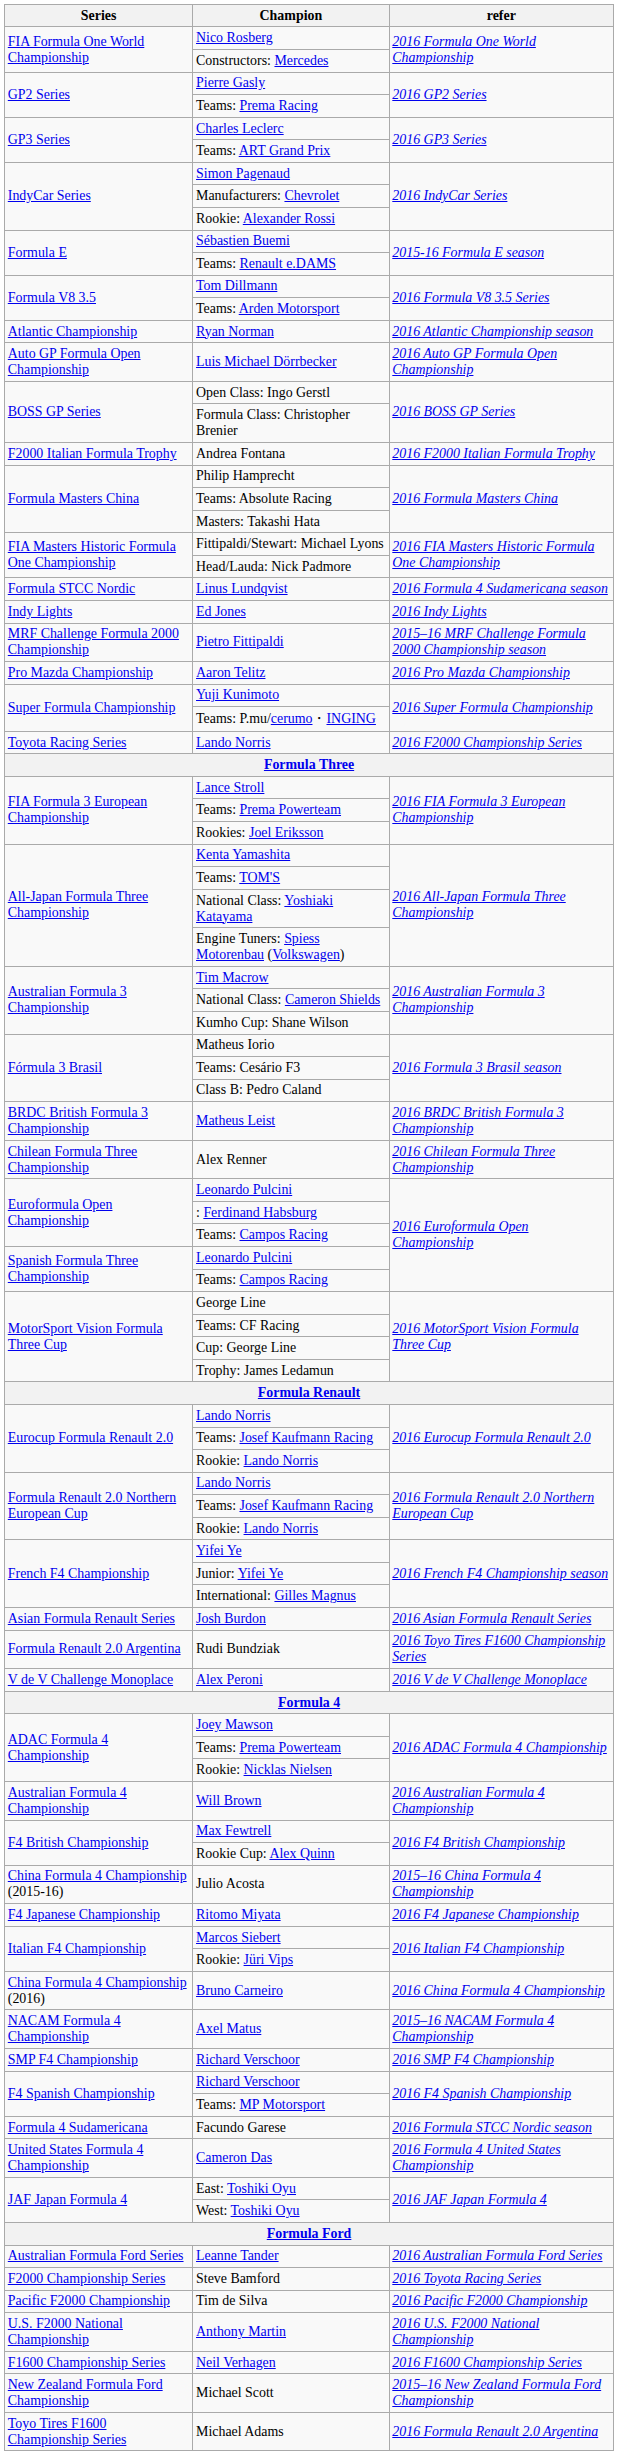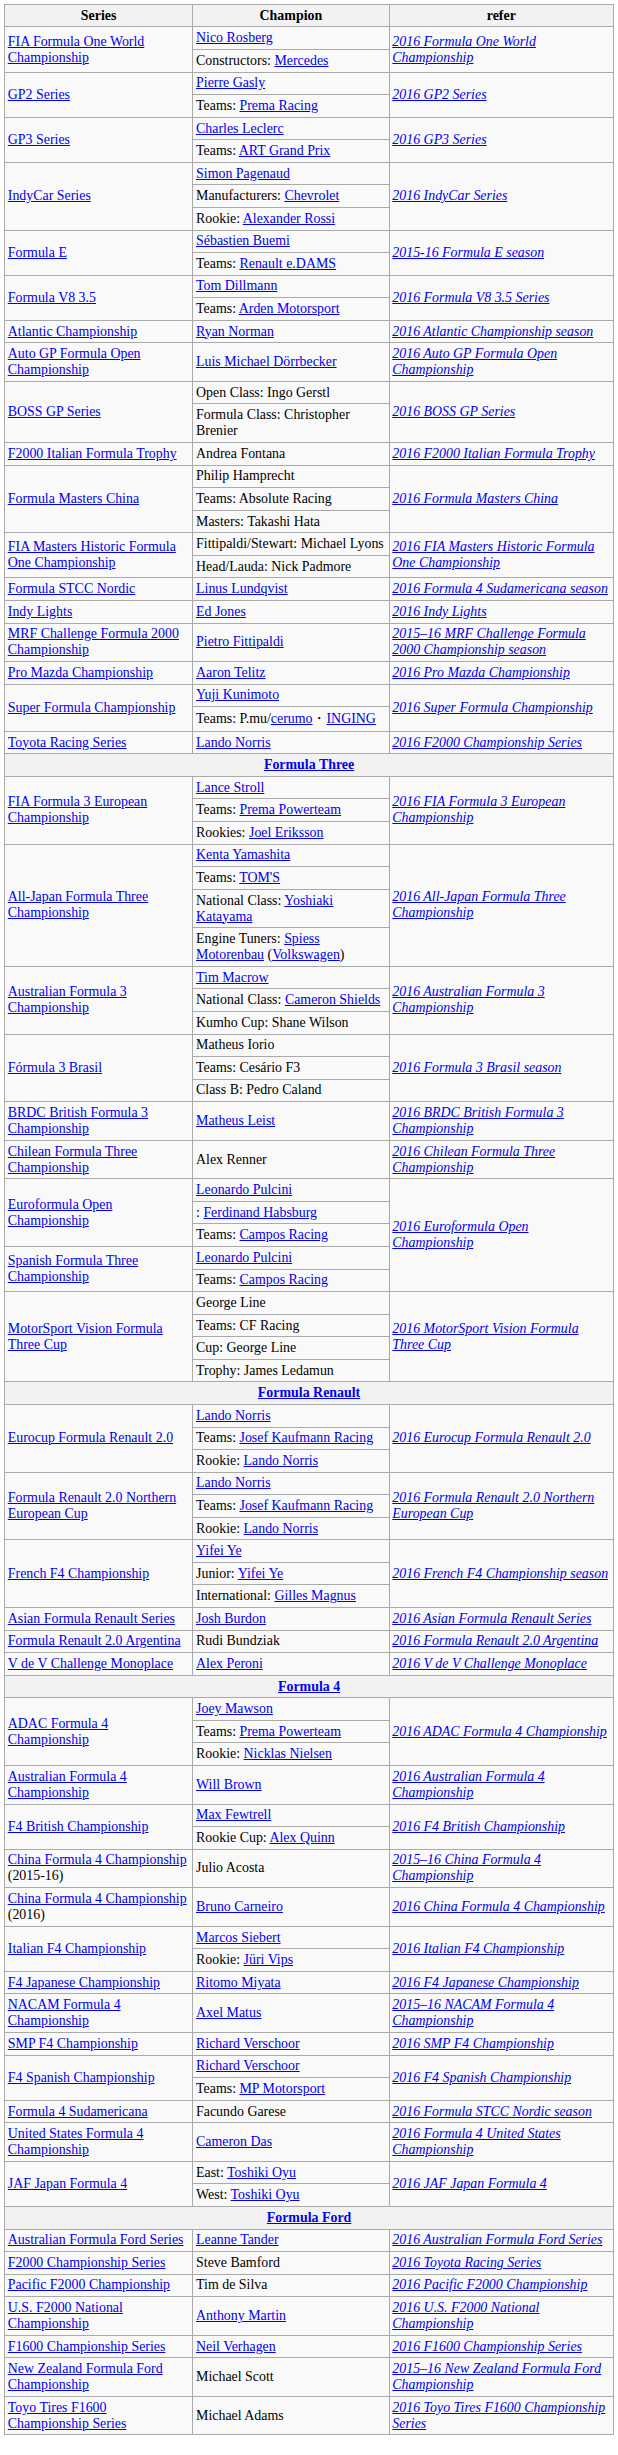 <table class="wikitable" style="font-size: 87%;">
 <tr>
 <th>Series</th>
 <th>Champion</th>
 <th>refer</th>
 </tr>
 <tr>
 <td rowspan=2><a href='#'>FIA Formula One World Championship</a></td>
 <td> <a href='#'>Nico Rosberg</a></td>
 <td rowspan=2><em><a href='#'>2016 Formula One World Championship</a></em></td>
 </tr>
 <tr>
 <td>Constructors:  <a href='#'>Mercedes</a></td>
 </tr>
 <tr>
 <td rowspan=2><a href='#'>GP2 Series</a></td>
 <td> <a href='#'>Pierre Gasly</a></td>
 <td rowspan=2><em><a href='#'>2016 GP2 Series</a></em></td>
 </tr>
 <tr>
 <td>Teams:  <a href='#'>Prema Racing</a></td>
 </tr>
 <tr>
 <td rowspan=2><a href='#'>GP3 Series</a></td>
 <td> <a href='#'>Charles Leclerc</a></td>
 <td rowspan=2><em><a href='#'>2016 GP3 Series</a></em></td>
 </tr>
 <tr>
 <td>Teams:  <a href='#'>ART Grand Prix</a></td>
 </tr>
 <tr>
 <td rowspan=3><a href='#'>IndyCar Series</a></td>
 <td> <a href='#'>Simon Pagenaud</a></td>
 <td rowspan=3><em><a href='#'>2016 IndyCar Series</a></em></td>
 </tr>
 <tr>
 <td>Manufacturers:  <a href='#'>Chevrolet</a></td>
 </tr>
 <tr>
 <td>Rookie:  <a href='#'>Alexander Rossi</a></td>
 </tr>
 <tr>
 <td rowspan=2><a href='#'>Formula E</a></td>
 <td> <a href='#'>Sébastien Buemi</a></td>
 <td rowspan=2><em><a href='#'>2015-16 Formula E season</a></em></td>
 </tr>
 <tr>
 <td>Teams:  <a href='#'>Renault e.DAMS</a></td>
 </tr>
 <tr>
 <td rowspan=2><a href='#'>Formula V8 3.5</a></td>
 <td> <a href='#'>Tom Dillmann</a></td>
 <td rowspan=2><em><a href='#'>2016 Formula V8 3.5 Series</a></em></td>
 </tr>
 <tr>
 <td>Teams:  <a href='#'>Arden Motorsport</a></td>
 </tr>
 <tr>
 <td><a href='#'>Atlantic Championship</a></td>
 <td> <a href='#'>Ryan Norman</a></td>
 <td><em><a href='#'>2016 Atlantic Championship season</a></em></td>
 </tr>
 <tr>
 <td><a href='#'>Auto GP Formula Open Championship</a></td>
 <td> <a href='#'>Luis Michael Dörrbecker</a></td>
 <td><em><a href='#'>2016 Auto GP Formula Open Championship</a></em></td>
 </tr>
 <tr>
 <td rowspan=2><a href='#'>BOSS GP Series</a></td>
 <td>Open Class:  Ingo Gerstl</td>
 <td rowspan=2><em><a href='#'>2016 BOSS GP Series</a></em></td>
 </tr>
 <tr>
 <td>Formula Class:  Christopher Brenier</td>
 </tr>
 <tr>
 <td><a href='#'>F2000 Italian Formula Trophy</a></td>
 <td> Andrea Fontana</td>
 <td><em><a href='#'>2016 F2000 Italian Formula Trophy</a></em></td>
 </tr>
 <tr>
 <td rowspan=3><a href='#'>Formula Masters China</a></td>
 <td> Philip Hamprecht</td>
 <td rowspan=3><em><a href='#'>2016 Formula Masters China</a></em></td>
 </tr>
 <tr>
 <td>Teams:  Absolute Racing</td>
 </tr>
 <tr>
 <td>Masters:  Takashi Hata</td>
 </tr>
 <tr>
 <td rowspan=2><a href='#'>FIA Masters Historic Formula One Championship</a></td>
 <td>Fittipaldi/Stewart:  Michael Lyons</td>
 <td rowspan=2><em><a href='#'>2016 FIA Masters Historic Formula One Championship</a></em></td>
 </tr>
 <tr>
 <td>Head/Lauda:  Nick Padmore</td>
 </tr>
 <tr>
 <td><a href='#'>Formula STCC Nordic</a></td>
 <td> <a href='#'>Linus Lundqvist</a></td>
 <td><em><a href='#'>2016 Formula 4 Sudamericana season</a></em></td>
 </tr>
 <tr>
 <td><a href='#'>Indy Lights</a></td>
 <td> <a href='#'>Ed Jones</a></td>
 <td><em><a href='#'>2016 Indy Lights</a></em></td>
 </tr>
 <tr>
 <td><a href='#'>MRF Challenge Formula 2000 Championship</a></td>
 <td> <a href='#'>Pietro Fittipaldi</a></td>
 <td><em><a href='#'>2015–16 MRF Challenge Formula 2000 Championship season</a></em></td>
 </tr>
 <tr>
 <td><a href='#'>Pro Mazda Championship</a></td>
 <td> <a href='#'>Aaron Telitz</a></td>
 <td><em><a href='#'>2016 Pro Mazda Championship</a></em></td>
 </tr>
 <tr>
 <td rowspan=2><a href='#'>Super Formula Championship</a></td>
 <td> <a href='#'>Yuji Kunimoto</a></td>
 <td rowspan=2><em><a href='#'>2016 Super Formula Championship</a></em></td>
 </tr>
 <tr>
 <td>Teams:  P.mu/<a href='#'>cerumo</a>・<a href='#'>INGING</a></td>
 </tr>
 <tr>
 <td><a href='#'>Toyota Racing Series</a></td>
 <td> <a href='#'>Lando Norris</a></td>
 <td><em><a href='#'>2016 F2000 Championship Series</a></em></td>
 </tr>
 <tr>
 <th colspan=3><a href='#'>Formula Three</a></th>
 </tr>
 <tr>
 <td rowspan=3><a href='#'>FIA Formula 3 European Championship</a></td>
 <td> <a href='#'>Lance Stroll</a></td>
 <td rowspan=3><em><a href='#'>2016 FIA Formula 3 European Championship</a></em></td>
 </tr>
 <tr>
 <td>Teams:  <a href='#'>Prema Powerteam</a></td>
 </tr>
 <tr>
 <td>Rookies:  <a href='#'>Joel Eriksson</a></td>
 </tr>
 <tr>
 <td rowspan=4><a href='#'>All-Japan Formula Three Championship</a></td>
 <td> <a href='#'>Kenta Yamashita</a></td>
 <td rowspan=4><em><a href='#'>2016 All-Japan Formula Three Championship</a></em></td>
 </tr>
 <tr>
 <td>Teams:  <a href='#'>TOM'S</a></td>
 </tr>
 <tr>
 <td>National Class:  <a href='#'>Yoshiaki Katayama</a></td>
 </tr>
 <tr>
 <td>Engine Tuners:  <a href='#'>Spiess Motorenbau</a> (<a href='#'>Volkswagen</a>)</td>
 </tr>
 <tr>
 <td rowspan=3><a href='#'>Australian Formula 3 Championship</a></td>
 <td> <a href='#'>Tim Macrow</a></td>
 <td rowspan=3><em><a href='#'>2016 Australian Formula 3 Championship</a></em></td>
 </tr>
 <tr>
 <td>National Class:  <a href='#'>Cameron Shields</a></td>
 </tr>
 <tr>
 <td>Kumho Cup:  Shane Wilson</td>
 </tr>
 <tr>
 <td rowspan=3><a href='#'>Fórmula 3 Brasil</a></td>
 <td> Matheus Iorio</td>
 <td rowspan=3><em><a href='#'>2016 Formula 3 Brasil season</a></em></td>
 </tr>
 <tr>
 <td>Teams:  Cesário F3</td>
 </tr>
 <tr>
 <td>Class B:  Pedro Caland</td>
 </tr>
 <tr>
 <td><a href='#'>BRDC British Formula 3 Championship</a></td>
 <td> <a href='#'>Matheus Leist</a></td>
 <td><em><a href='#'>2016 BRDC British Formula 3 Championship</a></em></td>
 </tr>
 <tr>
 <td><a href='#'>Chilean Formula Three Championship</a></td>
 <td> Alex Renner</td>
 <td><em><a href='#'>2016 Chilean Formula Three Championship</a></em></td>
 </tr>
 <tr>
 <td rowspan=3><a href='#'>Euroformula Open Championship</a></td>
 <td> <a href='#'>Leonardo Pulcini</a></td>
 <td rowspan=5><em><a href='#'>2016 Euroformula Open Championship</a></em></td>
 </tr>
 <tr>
 <td>:  <a href='#'>Ferdinand Habsburg</a></td>
 </tr>
 <tr>
 <td>Teams:  <a href='#'>Campos Racing</a></td>
 </tr>
 <tr>
 <td rowspan=2><a href='#'>Spanish Formula Three Championship</a></td>
 <td> <a href='#'>Leonardo Pulcini</a></td>
 </tr>
 <tr>
 <td>Teams:  <a href='#'>Campos Racing</a></td>
 </tr>
 <tr>
 <td rowspan=4><a href='#'>MotorSport Vision Formula Three Cup</a></td>
 <td> George Line</td>
 <td rowspan=4><em><a href='#'>2016 MotorSport Vision Formula Three Cup</a></em></td>
 </tr>
 <tr>
 <td>Teams:  CF Racing</td>
 </tr>
 <tr>
 <td>Cup:  George Line</td>
 </tr>
 <tr>
 <td>Trophy:  James Ledamun</td>
 </tr>
 <tr>
 <th colspan=3><a href='#'>Formula Renault</a></th>
 </tr>
 <tr>
 <td rowspan=3><a href='#'>Eurocup Formula Renault 2.0</a></td>
 <td> <a href='#'>Lando Norris</a></td>
 <td rowspan=3><em><a href='#'>2016 Eurocup Formula Renault 2.0</a></em></td>
 </tr>
 <tr>
 <td>Teams:  <a href='#'>Josef Kaufmann Racing</a></td>
 </tr>
 <tr>
 <td>Rookie:  <a href='#'>Lando Norris</a></td>
 </tr>
 <tr>
 <td rowspan=3><a href='#'>Formula Renault 2.0 Northern European Cup</a></td>
 <td> <a href='#'>Lando Norris</a></td>
 <td rowspan=3><em><a href='#'>2016 Formula Renault 2.0 Northern European Cup</a></em></td>
 </tr>
 <tr>
 <td>Teams:  <a href='#'>Josef Kaufmann Racing</a></td>
 </tr>
 <tr>
 <td>Rookie:  <a href='#'>Lando Norris</a></td>
 </tr>
 <tr>
 <td rowspan=3><a href='#'>French F4 Championship</a></td>
 <td> <a href='#'>Yifei Ye</a></td>
 <td rowspan=3><em><a href='#'>2016 French F4 Championship season</a></em></td>
 </tr>
 <tr>
 <td>Junior:  <a href='#'>Yifei Ye</a></td>
 </tr>
 <tr>
 <td>International:  <a href='#'>Gilles Magnus</a></td>
 </tr>
 <tr>
 <td><a href='#'>Asian Formula Renault Series</a></td>
 <td> <a href='#'>Josh Burdon</a></td>
 <td><em><a href='#'>2016 Asian Formula Renault Series</a></em></td>
 </tr>
 <tr>
 <td><a href='#'>Formula Renault 2.0 Argentina</a></td>
 <td> Rudi Bundziak</td>
-<td><em><a href='#'>2016 Toyo Tires F1600 Championship Series</a></em></td>
+<td><em><a href='#'>2016 Formula Renault 2.0 Argentina</a></em></td>
 </tr>
 <tr>
 <td><a href='#'>V de V Challenge Monoplace</a></td>
 <td> <a href='#'>Alex Peroni</a></td>
 <td><em><a href='#'>2016 V de V Challenge Monoplace</a></em></td>
 </tr>
 <tr>
 <th colspan=3><a href='#'>Formula 4</a></th>
 </tr>
 <tr>
 <td rowspan=3><a href='#'>ADAC Formula 4 Championship</a></td>
 <td> <a href='#'>Joey Mawson</a></td>
 <td rowspan=3><em><a href='#'>2016 ADAC Formula 4 Championship</a></em></td>
 </tr>
 <tr>
 <td>Teams:  <a href='#'>Prema Powerteam</a></td>
 </tr>
 <tr>
 <td>Rookie:  <a href='#'>Nicklas Nielsen</a></td>
 </tr>
 <tr>
 <td><a href='#'>Australian Formula 4 Championship</a></td>
 <td> <a href='#'>Will Brown</a></td>
 <td><em><a href='#'>2016 Australian Formula 4 Championship</a></em></td>
 </tr>
 <tr>
 <td rowspan=2><a href='#'>F4 British Championship</a></td>
 <td> <a href='#'>Max Fewtrell</a></td>
 <td rowspan="2"><em><a href='#'>2016 F4 British Championship</a></em></td>
 </tr>
 <tr>
 <td>Rookie Cup:  <a href='#'>Alex Quinn</a></td>
 </tr>
 <tr>
 <td><a href='#'>China Formula 4 Championship</a> (2015-16)</td>
 <td> Julio Acosta</td>
 <td><em><a href='#'>2015–16 China Formula 4 Championship</a></em></td>
 </tr>
 <tr>
-<td><a href='#'>F4 Japanese Championship</a></td>
-<td> <a href='#'>Ritomo Miyata</a></td>
-<td><em><a href='#'>2016 F4 Japanese Championship</a></em></td>
+<td><a href='#'>China Formula 4 Championship</a> (2016)</td>
+<td> <a href='#'>Bruno Carneiro</a></td>
+<td><em><a href='#'>2016 China Formula 4 Championship</a></em></td>
 </tr>
 <tr>
 <td rowspan=2><a href='#'>Italian F4 Championship</a></td>
 <td> <a href='#'>Marcos Siebert</a></td>
 <td rowspan="2"><em><a href='#'>2016 Italian F4 Championship</a></em></td>
 </tr>
 <tr>
 <td>Rookie:  <a href='#'>Jüri Vips</a></td>
 </tr>
 <tr>
-<td><a href='#'>China Formula 4 Championship</a> (2016)</td>
-<td> <a href='#'>Bruno Carneiro</a></td>
-<td><em><a href='#'>2016 China Formula 4 Championship</a></em></td>
+<td><a href='#'>F4 Japanese Championship</a></td>
+<td> <a href='#'>Ritomo Miyata</a></td>
+<td><em><a href='#'>2016 F4 Japanese Championship</a></em></td>
 </tr>
 <tr>
 <td><a href='#'>NACAM Formula 4 Championship</a></td>
 <td> <a href='#'>Axel Matus</a></td>
 <td><em><a href='#'>2015–16 NACAM Formula 4 Championship</a></em></td>
 </tr>
 <tr>
 <td><a href='#'>SMP F4 Championship</a></td>
 <td> <a href='#'>Richard Verschoor</a></td>
 <td><em><a href='#'>2016 SMP F4 Championship</a></em></td>
 </tr>
 <tr>
 <td rowspan=2><a href='#'>F4 Spanish Championship</a></td>
 <td> <a href='#'>Richard Verschoor</a></td>
 <td rowspan=2><em><a href='#'>2016 F4 Spanish Championship</a></em></td>
 </tr>
 <tr>
 <td>Teams:  <a href='#'>MP Motorsport</a></td>
 </tr>
 <tr>
 <td><a href='#'>Formula 4 Sudamericana</a></td>
 <td> Facundo Garese</td>
 <td><em><a href='#'>2016 Formula STCC Nordic season</a></em></td>
 </tr>
 <tr>
 <td><a href='#'>United States Formula 4 Championship</a></td>
 <td> <a href='#'>Cameron Das</a></td>
 <td><em><a href='#'>2016 Formula 4 United States Championship</a></em></td>
 </tr>
 <tr>
 <td rowspan=2><a href='#'>JAF Japan Formula 4</a></td>
 <td>East:  <a href='#'>Toshiki Oyu</a></td>
 <td rowspan=2><em><a href='#'>2016 JAF Japan Formula 4</a></em></td>
 </tr>
 <tr>
 <td>West:  <a href='#'>Toshiki Oyu</a></td>
 </tr>
 <tr>
 <th colspan=3><a href='#'>Formula Ford</a></th>
 </tr>
 <tr>
 <td><a href='#'>Australian Formula Ford Series</a></td>
 <td> <a href='#'>Leanne Tander</a></td>
 <td><em><a href='#'>2016 Australian Formula Ford Series</a></em></td>
 </tr>
 <tr>
 <td><a href='#'>F2000 Championship Series</a></td>
 <td> Steve Bamford</td>
 <td><em><a href='#'>2016 Toyota Racing Series</a></em></td>
 </tr>
 <tr>
 <td><a href='#'>Pacific F2000 Championship</a></td>
 <td> Tim de Silva</td>
 <td><em><a href='#'>2016 Pacific F2000 Championship</a></em></td>
 </tr>
 <tr>
 <td><a href='#'>U.S. F2000 National Championship</a></td>
 <td> <a href='#'>Anthony Martin</a></td>
 <td><em><a href='#'>2016 U.S. F2000 National Championship</a></em></td>
 </tr>
 <tr>
 <td><a href='#'>F1600 Championship Series</a></td>
 <td> <a href='#'>Neil Verhagen</a></td>
 <td><em><a href='#'>2016 F1600 Championship Series</a></em></td>
 </tr>
 <tr>
 <td><a href='#'>New Zealand Formula Ford Championship</a></td>
 <td> Michael Scott</td>
 <td><em><a href='#'>2015–16 New Zealand Formula Ford Championship</a></em></td>
 </tr>
 <tr>
 <td><a href='#'>Toyo Tires F1600 Championship Series</a></td>
 <td> Michael Adams</td>
-<td><em><a href='#'>2016 Formula Renault 2.0 Argentina</a></em></td>
+<td><em><a href='#'>2016 Toyo Tires F1600 Championship Series</a></em></td>
 </tr>
 </table>
